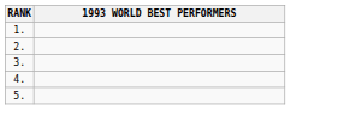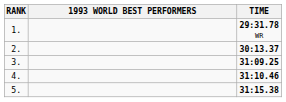 <table class="wikitable" style="border-collapse: collapse; font-size: 90%;">
 <tr>
 <th>RANK</th>
 <th align="center" style="width: 25em">1993 WORLD BEST PERFORMERS</th>
+<th align="center" style="width: 5em">TIME</th>
 </tr>
 <tr>
 <td align="center">1.</td>
 <td></td>
+<td align="center"><strong>29:31.78</strong> <small>WR</small></td>
 </tr>
 <tr>
 <td align="center">2.</td>
 <td></td>
+<td align="center"><strong>30:13.37</strong></td>
 </tr>
 <tr>
 <td align="center">3.</td>
 <td></td>
+<td align="center"><strong>31:09.25</strong></td>
 </tr>
 <tr>
 <td align="center">4.</td>
 <td></td>
+<td align="center"><strong>31:10.46</strong></td>
 </tr>
 <tr>
 <td align="center">5.</td>
 <td></td>
+<td align="center"><strong>31:15.38</strong></td>
 </tr>
 </table>
